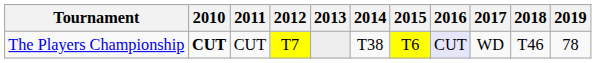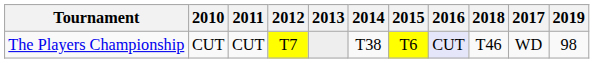 <table class="wikitable" style="font-size:95%;text-align:center;">
 <tr>
 <th>Tournament</th>
 <th>2010</th>
 <th>2011</th>
 <th>2012</th>
 <th>2013</th>
 <th>2014</th>
 <th>2015</th>
 <th>2016</th>
+<th>2018</th>
 <th>2017</th>
-<th>2018</th>
 <th>2019</th>
 </tr>
 <tr>
 <td align=left><a href='#'>The Players Championship</a></td>
-<td><strong>CUT</strong></td>
+<td>CUT</td>
 <td>CUT</td>
 <td style="background:yellow;">T7</td>
 <td style="background:#eeeeee;"></td>
 <td>T38</td>
 <td style="background:yellow;">T6</td>
 <td style="background: lavender;">CUT</td>
+<td>T46</td>
 <td>WD</td>
-<td>T46</td>
-<td>78</td>
+<td>98</td>
 </tr>
 </table>
